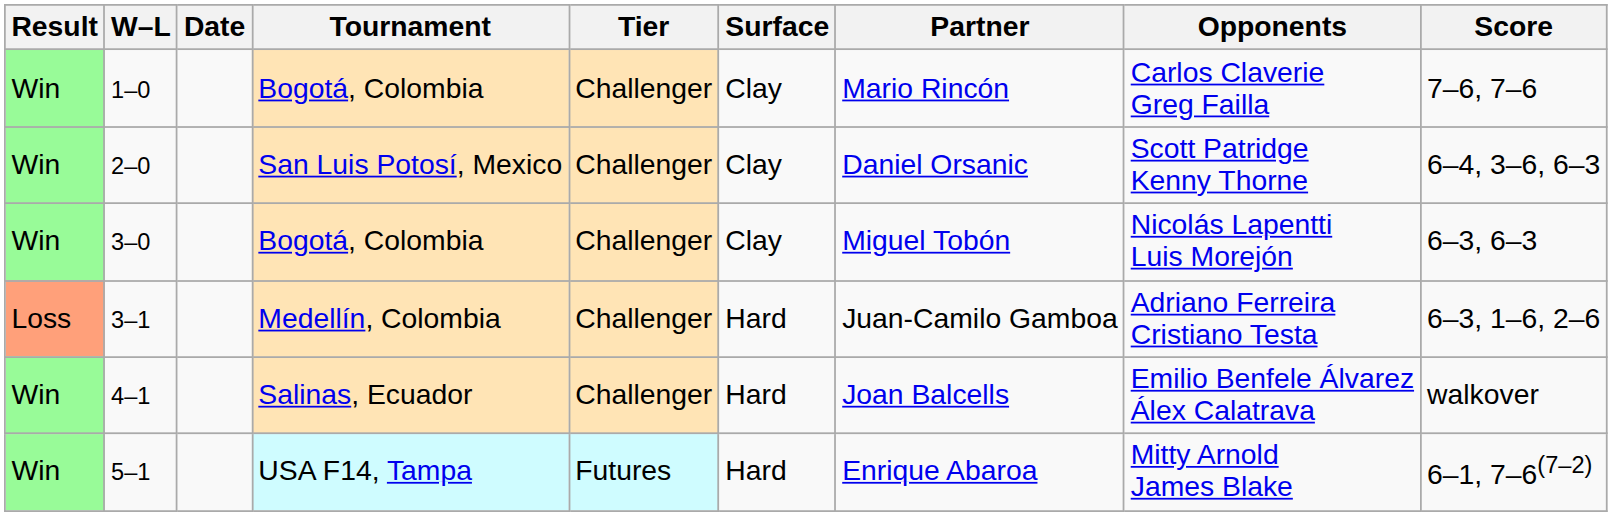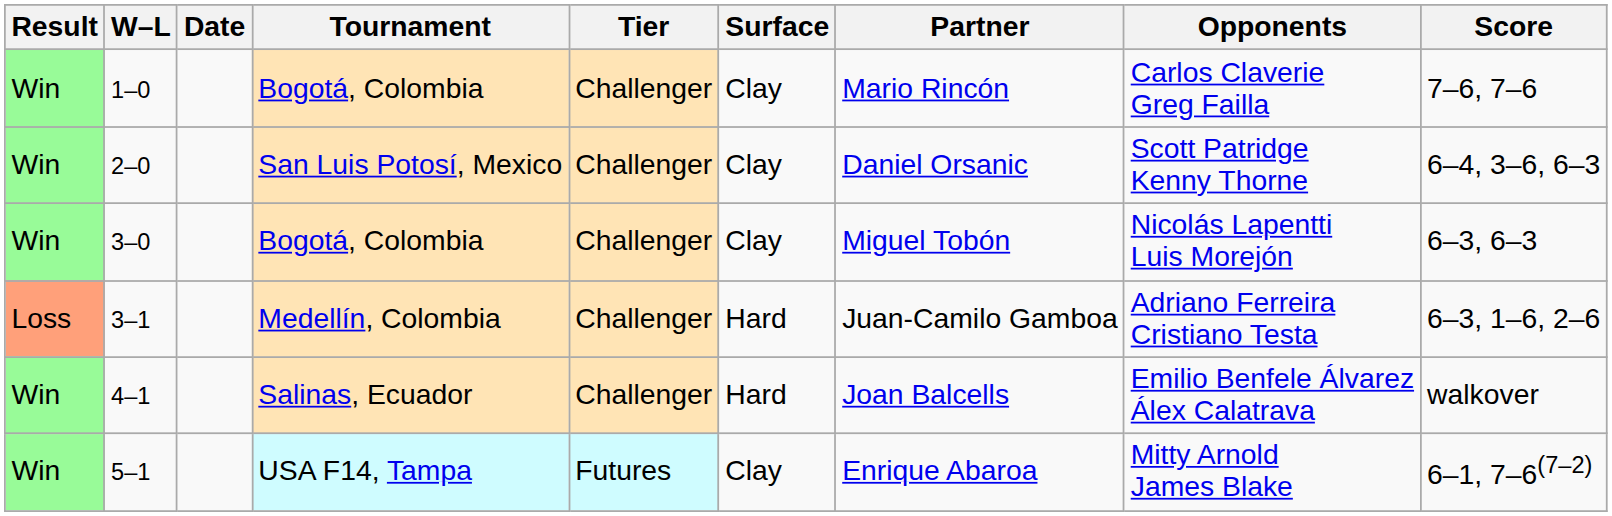 <table class="sortable wikitable">
 <tr>
 <th>Result</th>
 <th class="unsortable">W–L</th>
 <th>Date</th>
 <th>Tournament</th>
 <th>Tier</th>
 <th>Surface</th>
 <th>Partner</th>
 <th>Opponents</th>
 <th class="unsortable">Score</th>
 </tr>
 <tr>
 <td style="background:#98fb98;">Win</td>
 <td><small>1–0</small></td>
 <td></td>
 <td style="background:moccasin;"><a href='#'>Bogotá</a>, Colombia</td>
 <td style="background:moccasin;">Challenger</td>
 <td>Clay</td>
 <td> <a href='#'>Mario Rincón</a></td>
 <td> <a href='#'>Carlos Claverie</a> <br>  <a href='#'>Greg Failla</a></td>
 <td>7–6, 7–6</td>
 </tr>
 <tr>
 <td style="background:#98fb98;">Win</td>
 <td><small>2–0</small></td>
 <td></td>
 <td style="background:moccasin;"><a href='#'>San Luis Potosí</a>, Mexico</td>
 <td style="background:moccasin;">Challenger</td>
 <td>Clay</td>
 <td> <a href='#'>Daniel Orsanic</a></td>
 <td> <a href='#'>Scott Patridge</a> <br>  <a href='#'>Kenny Thorne</a></td>
 <td>6–4, 3–6, 6–3</td>
 </tr>
 <tr>
 <td style="background:#98fb98;">Win</td>
 <td><small>3–0</small></td>
 <td></td>
 <td style="background:moccasin;"><a href='#'>Bogotá</a>, Colombia</td>
 <td style="background:moccasin;">Challenger</td>
 <td>Clay</td>
 <td> <a href='#'>Miguel Tobón</a></td>
 <td> <a href='#'>Nicolás Lapentti</a> <br>  <a href='#'>Luis Morejón</a></td>
 <td>6–3, 6–3</td>
 </tr>
 <tr>
 <td style="background:#ffa07a;">Loss</td>
 <td><small>3–1</small></td>
 <td></td>
 <td style="background:moccasin;"><a href='#'>Medellín</a>, Colombia</td>
 <td style="background:moccasin;">Challenger</td>
 <td>Hard</td>
 <td> Juan-Camilo Gamboa</td>
 <td> <a href='#'>Adriano Ferreira</a> <br>  <a href='#'>Cristiano Testa</a></td>
 <td>6–3, 1–6, 2–6</td>
 </tr>
 <tr>
 <td style="background:#98fb98;">Win</td>
 <td><small>4–1</small></td>
 <td></td>
 <td style="background:moccasin;"><a href='#'>Salinas</a>, Ecuador</td>
 <td style="background:moccasin;">Challenger</td>
 <td>Hard</td>
 <td> <a href='#'>Joan Balcells</a></td>
 <td> <a href='#'>Emilio Benfele Álvarez</a> <br>  <a href='#'>Álex Calatrava</a></td>
 <td>walkover</td>
 </tr>
 <tr>
 <td style="background:#98fb98;">Win</td>
 <td><small>5–1</small></td>
 <td></td>
 <td style="background:#cffcff;">USA F14, <a href='#'>Tampa</a></td>
 <td style="background:#cffcff;">Futures</td>
-<td>Hard</td>
+<td>Clay</td>
 <td> <a href='#'>Enrique Abaroa</a></td>
 <td> <a href='#'>Mitty Arnold</a> <br>  <a href='#'>James Blake</a></td>
 <td>6–1, 7–6<sup>(7–2)</sup></td>
 </tr>
 </table>
